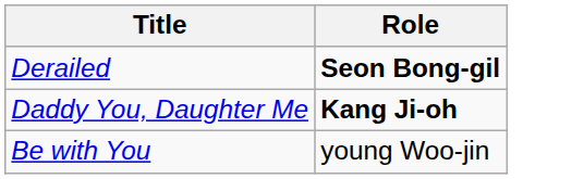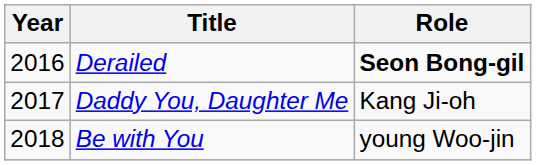 <table class="wikitable">
 <tr>
+<th>Year</th>
 <th>Title</th>
 <th>Role</th>
 </tr>
 <tr>
+<td>2016</td>
 <td><em><a href='#'>Derailed</a></em></td>
 <td><strong>Seon Bong-gil</strong></td>
 </tr>
 <tr>
+<td>2017</td>
 <td><em><a href='#'>Daddy You, Daughter Me</a></em></td>
-<td><strong>Kang Ji-oh</strong></td>
+<td>Kang Ji-oh</td>
 </tr>
 <tr>
+<td>2018</td>
 <td><em><a href='#'>Be with You</a></em></td>
 <td>young Woo-jin</td>
 </tr>
 </table>
